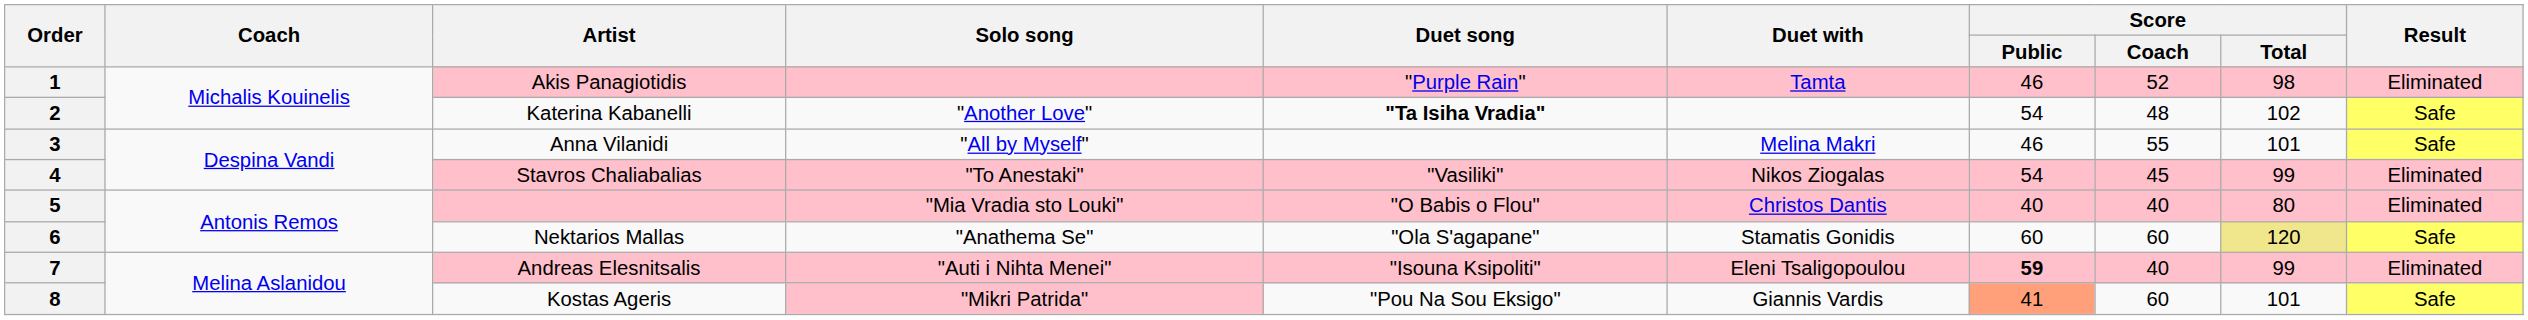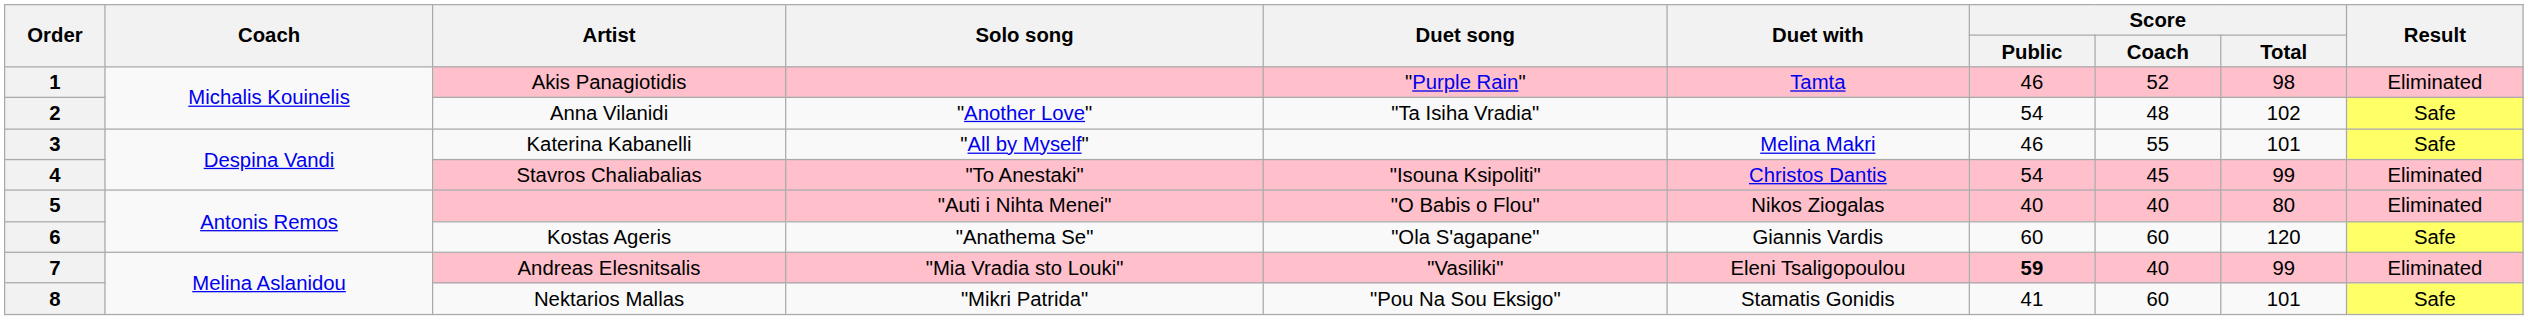 <table class="wikitable" style="text-align:center; line-height:17px; width:100%;">
 <tr>
 <th rowspan="2" width="04%">Order</th>
 <th rowspan="2" width="13%">Coach</th>
 <th rowspan="2" width="14%">Artist</th>
 <th rowspan="2" width="19%">Solo song</th>
 <th rowspan="2" width="16%">Duet song</th>
 <th rowspan="2" width="12%">Duet with</th>
 <th colspan="3" width="14%">Score</th>
 <th rowspan="2" width="08%">Result</th>
 </tr>
 <tr>
 <th width="05%">Public</th>
 <th width="05%">Coach</th>
 <th width="05%">Total</th>
 </tr>
 <tr>
 <th>1</th>
 <td rowspan="2"><a href='#'>Michalis Kouinelis</a></td>
 <td style="background:pink;">Akis Panagiotidis</td>
 <td style="background:pink;"></td>
 <td style="background:pink;">"<a href='#'>Purple Rain</a>"</td>
 <td style="background:pink;"><a href='#'>Tamta</a></td>
 <td style="background:pink;">46</td>
 <td style="background:pink;">52</td>
 <td style="background:pink;">98</td>
 <td style="background:pink;">Eliminated</td>
 </tr>
 <tr>
 <th>2</th>
-<td>Katerina Kabanelli</td>
+<td>Anna Vilanidi</td>
 <td>"<a href='#'>Another Love</a>"</td>
-<td><strong>"Ta Isiha Vradia"</strong></td>
+<td>"Ta Isiha Vradia"</td>
 <td></td>
 <td>54</td>
 <td>48</td>
 <td>102</td>
 <td style="background:#FFFF66">Safe</td>
 </tr>
 <tr>
 <th>3</th>
 <td rowspan="2"><a href='#'>Despina Vandi</a></td>
-<td>Anna Vilanidi</td>
+<td>Katerina Kabanelli</td>
 <td>"<a href='#'>All by Myself</a>"</td>
 <td></td>
 <td><a href='#'>Melina Makri</a></td>
 <td>46</td>
 <td>55</td>
 <td>101</td>
 <td style="background:#FFFF66">Safe</td>
 </tr>
 <tr>
 <th>4</th>
 <td style="background:pink;">Stavros Chaliabalias</td>
 <td style="background:pink;">"To Anestaki"</td>
-<td style="background:pink;">"Vasiliki"</td>
-<td style="background:pink;">Nikos Ziogalas</td>
+<td style="background:pink;">"Isouna Ksipoliti"</td>
+<td style="background:pink;"><a href='#'>Christos Dantis</a></td>
 <td style="background:pink;">54</td>
 <td style="background:pink;">45</td>
 <td style="background:pink;">99</td>
 <td style="background:pink;">Eliminated</td>
 </tr>
 <tr>
 <th>5</th>
 <td rowspan="2"><a href='#'>Antonis Remos</a></td>
 <td style="background:pink;"></td>
-<td style="background:pink;">"Mia Vradia sto Louki"</td>
+<td style="background:pink;">"Auti i Nihta Menei"</td>
 <td style="background:pink;">"O Babis o Flou"</td>
-<td style="background:pink;"><a href='#'>Christos Dantis</a></td>
+<td style="background:pink;">Nikos Ziogalas</td>
 <td style="background:pink;">40</td>
 <td style="background:pink;">40</td>
 <td style="background:pink;">80</td>
 <td style="background:pink;">Eliminated</td>
 </tr>
 <tr>
 <th>6</th>
-<td>Nektarios Mallas</td>
+<td>Kostas Ageris</td>
 <td>"Anathema Se"</td>
 <td>"Ola S'agapane"</td>
-<td>Stamatis Gonidis</td>
+<td>Giannis Vardis</td>
 <td>60</td>
 <td>60</td>
-<td style="background: khaki;">120</td>
+<td>120</td>
 <td style="background:#FFFF66">Safe</td>
 </tr>
 <tr>
 <th>7</th>
 <td rowspan="2"><a href='#'>Melina Aslanidou</a></td>
 <td style="background:pink;">Andreas Elesnitsalis</td>
-<td style="background:pink;">"Auti i Nihta Menei"</td>
-<td style="background:pink;">"Isouna Ksipoliti"</td>
+<td style="background:pink;">"Mia Vradia sto Louki"</td>
+<td style="background:pink;">"Vasiliki"</td>
 <td style="background:pink;">Eleni Tsaligopoulou</td>
 <td style="background:pink;"><strong>59</strong></td>
 <td style="background:pink;">40</td>
 <td style="background:pink;">99</td>
 <td style="background:pink;">Eliminated</td>
 </tr>
 <tr>
 <th>8</th>
-<td>Kostas Ageris</td>
-<td style="background: pink;">"Mikri Patrida"</td>
+<td>Nektarios Mallas</td>
+<td>"Mikri Patrida"</td>
 <td>"Pou Na Sou Eksigo"</td>
-<td>Giannis Vardis</td>
-<td style="background: lightsalmon;">41</td>
+<td>Stamatis Gonidis</td>
+<td>41</td>
 <td>60</td>
 <td>101</td>
 <td style="background:#FFFF66">Safe</td>
 </tr>
 </table>
